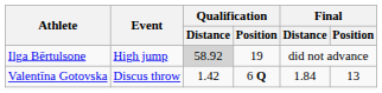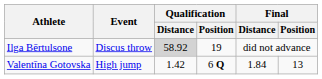 <table class=wikitable style="font-size:90%">
 <tr>
 <th rowspan="2">Athlete</th>
 <th rowspan="2">Event</th>
 <th colspan="2">Qualification</th>
 <th colspan="2">Final</th>
 </tr>
 <tr style="font-size:95%">
 <th>Distance</th>
 <th>Position</th>
 <th>Distance</th>
 <th>Position</th>
 </tr>
 <tr align=center>
 <td align=left><a href='#'>Ilga Bērtulsone</a></td>
-<td align=left><a href='#'>High jump</a></td>
+<td align=left><a href='#'>Discus throw</a></td>
 <td style="background: lightgrey;">58.92</td>
 <td>19</td>
 <td colspan=2>did not advance</td>
 </tr>
 <tr align=center>
 <td align=left><a href='#'>Valentīna Gotovska</a></td>
-<td align=left><a href='#'>Discus throw</a></td>
+<td align=left><a href='#'>High jump</a></td>
 <td>1.42</td>
 <td>6 <strong>Q</strong></td>
 <td>1.84</td>
 <td>13</td>
 </tr>
 </table>
